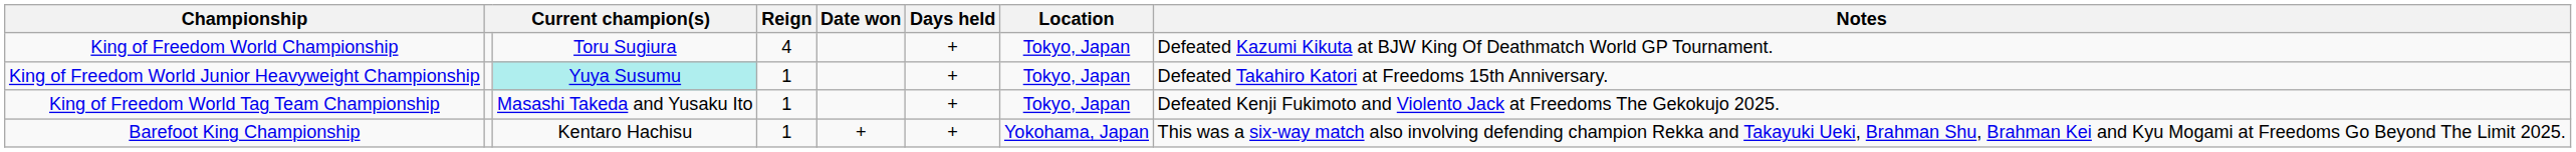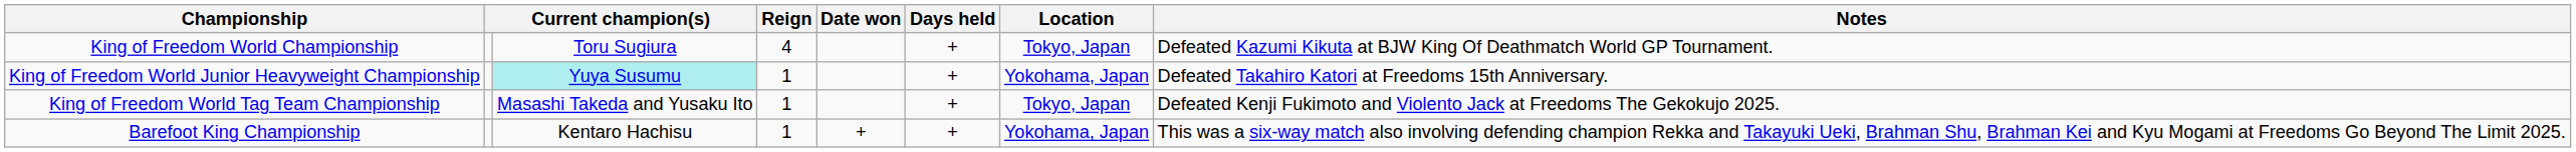 <table class="wikitable" style="text-align:center; font-size:85%;">
 <tr>
 <th>Championship</th>
 <th colspan=2>Current champion(s)</th>
 <th>Reign</th>
 <th>Date won</th>
 <th>Days held</th>
 <th>Location</th>
 <th>Notes</th>
 </tr>
 <tr>
 <td><a href='#'>King of Freedom World Championship</a></td>
 <td></td>
 <td><a href='#'>Toru Sugiura</a></td>
 <td>4</td>
 <td></td>
 <td>+</td>
 <td><a href='#'>Tokyo, Japan</a></td>
 <td align=left>Defeated <a href='#'>Kazumi Kikuta</a> at BJW King Of Deathmatch World GP Tournament.</td>
 </tr>
 <tr>
 <td><a href='#'>King of Freedom World Junior Heavyweight Championship</a></td>
 <td></td>
 <td style="background: paleturquoise;"><a href='#'>Yuya Susumu</a></td>
 <td>1</td>
 <td></td>
 <td>+</td>
-<td><a href='#'>Tokyo, Japan</a></td>
+<td><a href='#'>Yokohama, Japan</a></td>
 <td align=left>Defeated <a href='#'>Takahiro Katori</a> at Freedoms 15th Anniversary.</td>
 </tr>
 <tr>
 <td><a href='#'>King of Freedom World Tag Team Championship</a></td>
 <td><br></td>
 <td><a href='#'>Masashi Takeda</a> and Yusaku Ito</td>
 <td>1<br></td>
 <td></td>
 <td>+</td>
 <td><a href='#'>Tokyo, Japan</a></td>
 <td align=left>Defeated Kenji Fukimoto and <a href='#'>Violento Jack</a> at Freedoms The Gekokujo 2025.</td>
 </tr>
 <tr>
 <td><a href='#'>Barefoot King Championship</a></td>
 <td></td>
 <td>Kentaro Hachisu</td>
 <td>1</td>
 <td>+</td>
 <td>+</td>
 <td><a href='#'>Yokohama, Japan</a></td>
 <td align=left>This was a <a href='#'>six-way match</a> also involving defending champion Rekka and <a href='#'>Takayuki Ueki</a>, <a href='#'>Brahman Shu</a>, <a href='#'>Brahman Kei</a> and Kyu Mogami at Freedoms Go Beyond The Limit 2025.</td>
 </tr>
 </table>
